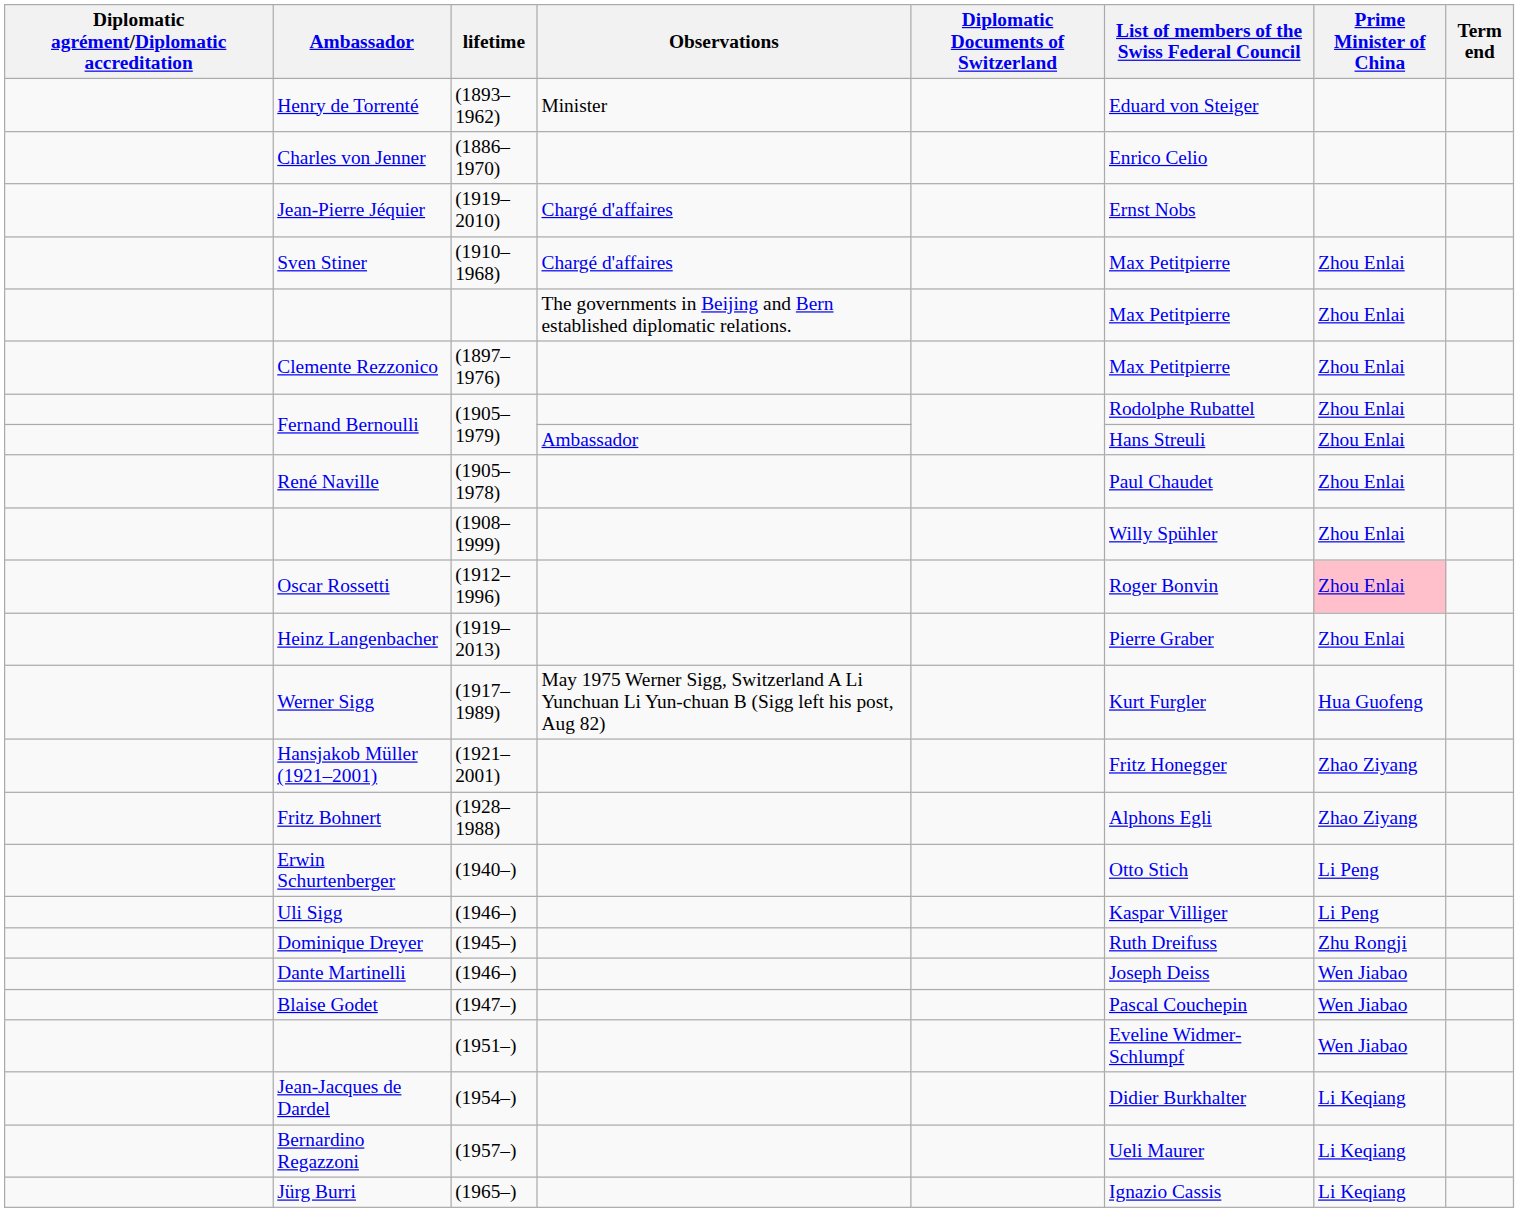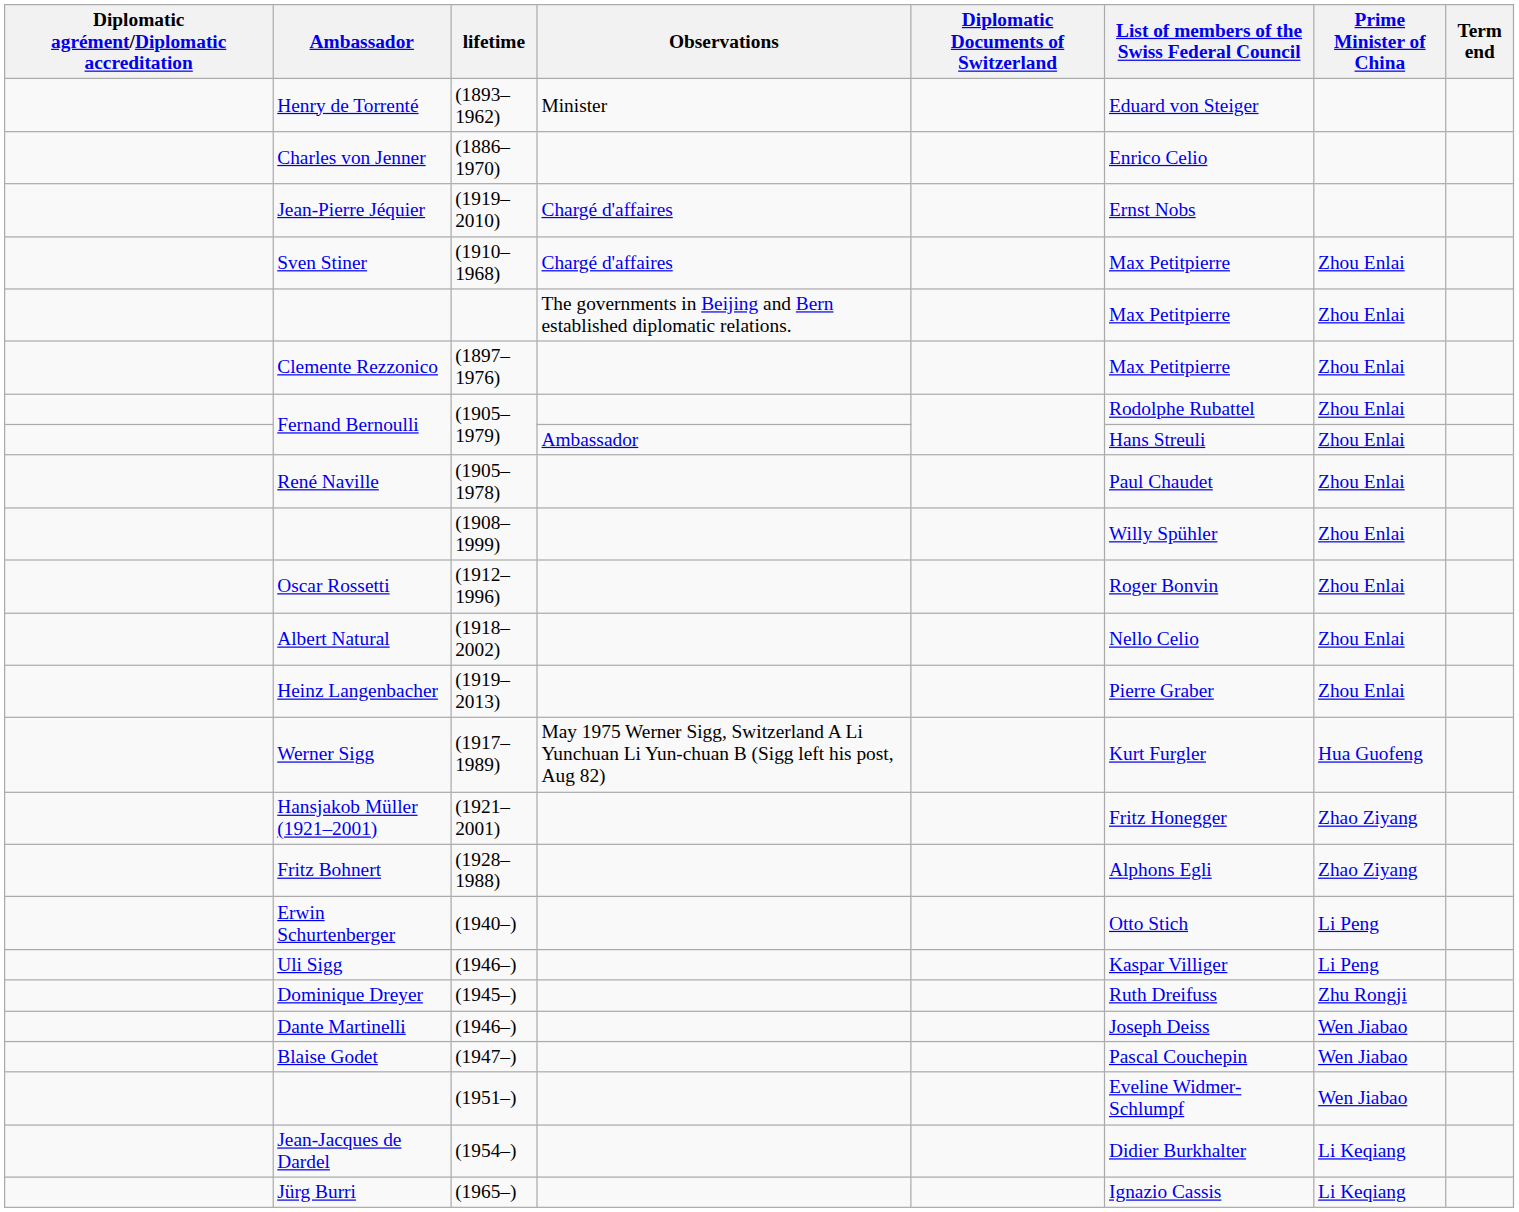 <table class="wikitable sortable">
 <tr>
 <th>Diplomatic <a href='#'>agrément</a>/<a href='#'>Diplomatic accreditation</a></th>
 <th><a href='#'>Ambassador</a></th>
 <th>lifetime</th>
 <th>Observations</th>
 <th><a href='#'>Diplomatic Documents of Switzerland</a></th>
 <th><a href='#'>List of members of the Swiss Federal Council</a></th>
 <th><a href='#'>Prime Minister of China</a></th>
 <th>Term end</th>
 </tr>
 <tr>
 <td></td>
 <td><a href='#'>Henry de Torrenté</a></td>
 <td>(1893–1962)</td>
 <td>Minister</td>
 <td></td>
 <td><a href='#'>Eduard von Steiger</a></td>
 <td></td>
 <td></td>
 </tr>
 <tr>
 <td></td>
 <td><a href='#'>Charles von Jenner</a></td>
 <td>(1886–1970)</td>
 <td></td>
 <td></td>
 <td><a href='#'>Enrico Celio</a></td>
 <td></td>
 <td></td>
 </tr>
 <tr>
 <td></td>
 <td><a href='#'>Jean-Pierre Jéquier</a></td>
 <td>(1919–2010)</td>
 <td><a href='#'>Chargé d'affaires</a></td>
 <td></td>
 <td><a href='#'>Ernst Nobs</a></td>
 <td></td>
 <td></td>
 </tr>
 <tr>
 <td></td>
 <td><a href='#'>Sven Stiner</a></td>
 <td>(1910–1968)</td>
 <td><a href='#'>Chargé d'affaires</a></td>
 <td></td>
 <td><a href='#'>Max Petitpierre</a></td>
 <td><a href='#'>Zhou Enlai</a></td>
 <td></td>
 </tr>
 <tr>
 <td></td>
 <td></td>
 <td></td>
 <td>The governments in <a href='#'>Beijing</a> and <a href='#'>Bern</a> established diplomatic relations.</td>
 <td></td>
 <td><a href='#'>Max Petitpierre</a></td>
 <td><a href='#'>Zhou Enlai</a></td>
 <td></td>
 </tr>
 <tr>
 <td></td>
 <td><a href='#'>Clemente Rezzonico</a></td>
 <td>(1897–1976)</td>
 <td></td>
 <td></td>
 <td><a href='#'>Max Petitpierre</a></td>
 <td><a href='#'>Zhou Enlai</a></td>
 <td></td>
 </tr>
 <tr>
 <td></td>
 <td rowspan="2"><a href='#'>Fernand Bernoulli</a></td>
 <td rowspan="2">(1905–1979)</td>
 <td></td>
 <td rowspan="2"></td>
 <td><a href='#'>Rodolphe Rubattel</a></td>
 <td><a href='#'>Zhou Enlai</a></td>
 <td></td>
 </tr>
 <tr>
 <td></td>
 <td><a href='#'>Ambassador</a></td>
 <td><a href='#'>Hans Streuli</a></td>
 <td><a href='#'>Zhou Enlai</a></td>
 <td></td>
 </tr>
 <tr>
 <td></td>
 <td><a href='#'>René Naville</a></td>
 <td>(1905–1978)</td>
 <td></td>
 <td></td>
 <td><a href='#'>Paul Chaudet</a></td>
 <td><a href='#'>Zhou Enlai</a></td>
 <td></td>
 </tr>
 <tr>
 <td></td>
 <td></td>
 <td>(1908–1999)</td>
 <td></td>
 <td></td>
 <td><a href='#'>Willy Spühler</a></td>
 <td><a href='#'>Zhou Enlai</a></td>
 <td></td>
 </tr>
 <tr>
 <td></td>
 <td><a href='#'>Oscar Rossetti</a></td>
 <td>(1912–1996)</td>
 <td></td>
 <td></td>
 <td><a href='#'>Roger Bonvin</a></td>
-<td style="background: pink;"><a href='#'>Zhou Enlai</a></td>
+<td><a href='#'>Zhou Enlai</a></td>
+<td></td>
+</tr>
+<tr>
+<td></td>
+<td><a href='#'>Albert Natural</a></td>
+<td>(1918–2002)</td>
+<td></td>
+<td></td>
+<td><a href='#'>Nello Celio</a></td>
+<td><a href='#'>Zhou Enlai</a></td>
 <td></td>
 </tr>
 <tr>
 <td></td>
 <td><a href='#'>Heinz Langenbacher</a></td>
 <td>(1919–2013)</td>
 <td></td>
 <td></td>
 <td><a href='#'>Pierre Graber</a></td>
 <td><a href='#'>Zhou Enlai</a></td>
 <td></td>
 </tr>
 <tr>
 <td></td>
 <td><a href='#'>Werner Sigg</a></td>
 <td>(1917–1989)</td>
 <td>May 1975 Werner Sigg, Switzerland A Li Yunchuan Li Yun-chuan B (Sigg left his post, Aug 82)</td>
 <td></td>
 <td><a href='#'>Kurt Furgler</a></td>
 <td><a href='#'>Hua Guofeng</a></td>
 <td></td>
 </tr>
 <tr>
 <td></td>
 <td><a href='#'>Hansjakob Müller (1921–2001)</a></td>
 <td>(1921–2001)</td>
 <td></td>
 <td></td>
 <td><a href='#'>Fritz Honegger</a></td>
 <td><a href='#'>Zhao Ziyang</a></td>
 <td></td>
 </tr>
 <tr>
 <td></td>
 <td><a href='#'>Fritz Bohnert</a></td>
 <td>(1928–1988)</td>
 <td></td>
 <td></td>
 <td><a href='#'>Alphons Egli</a></td>
 <td><a href='#'>Zhao Ziyang</a></td>
 <td></td>
 </tr>
 <tr>
 <td></td>
 <td><a href='#'>Erwin Schurtenberger</a></td>
 <td>(1940–)</td>
 <td></td>
 <td></td>
 <td><a href='#'>Otto Stich</a></td>
 <td><a href='#'>Li Peng</a></td>
 <td></td>
 </tr>
 <tr>
 <td></td>
 <td><a href='#'>Uli Sigg</a></td>
 <td>(1946–)</td>
 <td></td>
 <td></td>
 <td><a href='#'>Kaspar Villiger</a></td>
 <td><a href='#'>Li Peng</a></td>
 <td></td>
 </tr>
 <tr>
 <td></td>
 <td><a href='#'>Dominique Dreyer</a></td>
 <td>(1945–)</td>
 <td></td>
 <td></td>
 <td><a href='#'>Ruth Dreifuss</a></td>
 <td><a href='#'>Zhu Rongji</a></td>
 <td></td>
 </tr>
 <tr>
 <td></td>
 <td><a href='#'>Dante Martinelli</a></td>
 <td>(1946–)</td>
 <td></td>
 <td></td>
 <td><a href='#'>Joseph Deiss</a></td>
 <td><a href='#'>Wen Jiabao</a></td>
 <td></td>
 </tr>
 <tr>
 <td></td>
 <td><a href='#'>Blaise Godet</a></td>
 <td>(1947–)</td>
 <td></td>
 <td></td>
 <td><a href='#'>Pascal Couchepin</a></td>
 <td><a href='#'>Wen Jiabao</a></td>
 <td></td>
 </tr>
 <tr>
 <td></td>
 <td></td>
 <td>(1951–)</td>
 <td></td>
 <td></td>
 <td><a href='#'>Eveline Widmer-Schlumpf</a></td>
 <td><a href='#'>Wen Jiabao</a></td>
 <td></td>
 </tr>
 <tr>
 <td></td>
 <td><a href='#'>Jean-Jacques de Dardel</a></td>
 <td>(1954–)</td>
 <td></td>
 <td></td>
 <td><a href='#'>Didier Burkhalter</a></td>
 <td><a href='#'>Li Keqiang</a></td>
 <td></td>
 </tr>
 <tr>
 <td></td>
-<td><a href='#'>Bernardino Regazzoni</a></td>
-<td>(1957–)</td>
-<td></td>
-<td></td>
-<td><a href='#'>Ueli Maurer</a></td>
-<td><a href='#'>Li Keqiang</a></td>
-<td></td>
-</tr>
-<tr>
-<td></td>
 <td><a href='#'>Jürg Burri</a></td>
 <td>(1965–)</td>
 <td></td>
 <td></td>
 <td><a href='#'>Ignazio Cassis</a></td>
 <td><a href='#'>Li Keqiang</a></td>
 <td></td>
 </tr>
 </table>
